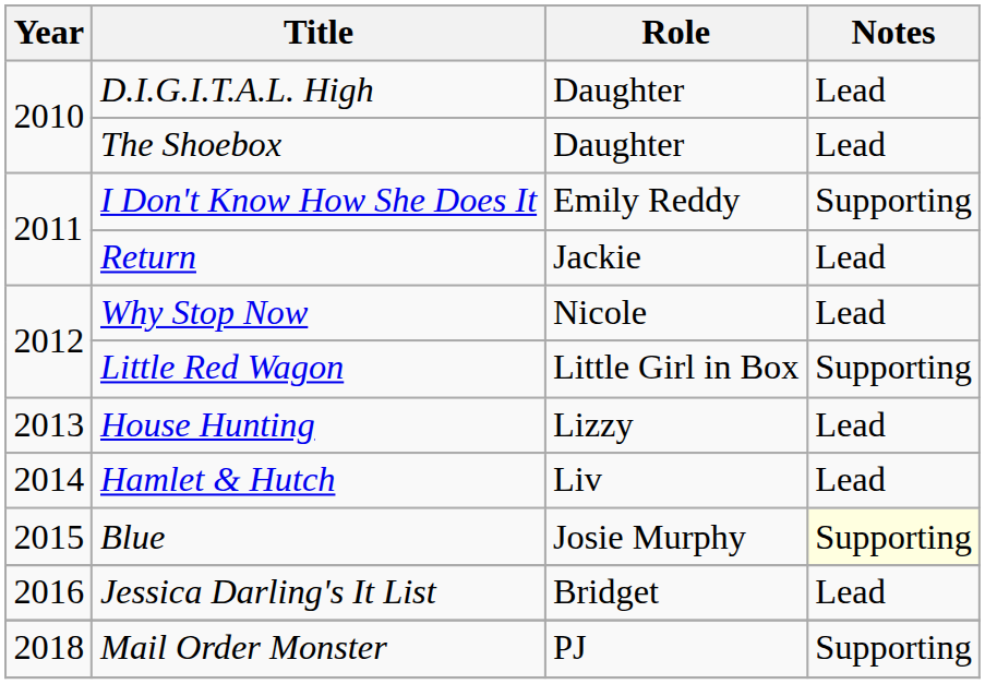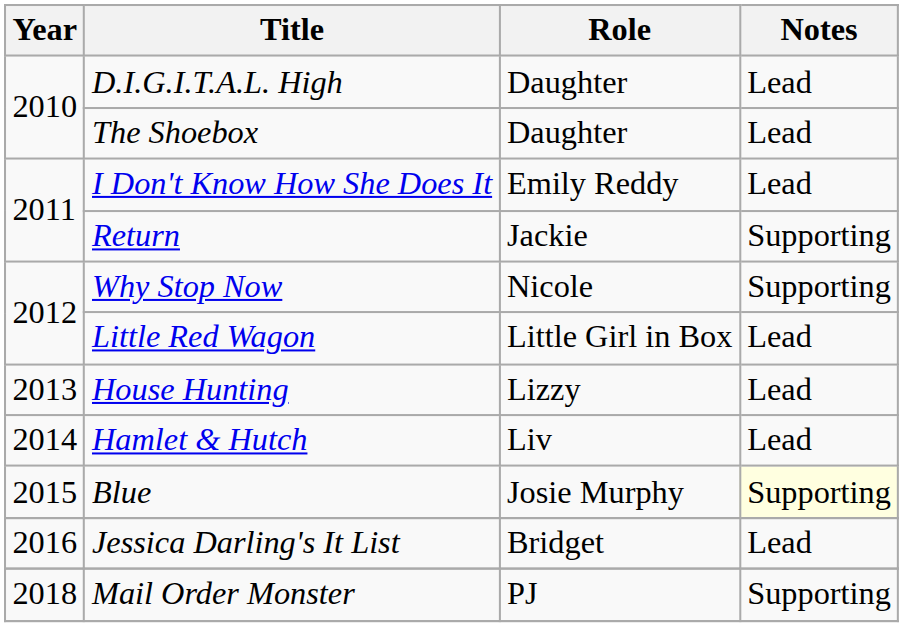 <table class="wikitable">
 <tr>
 <th>Year</th>
 <th>Title</th>
 <th>Role</th>
 <th>Notes</th>
 </tr>
 <tr>
 <td rowspan=2>2010</td>
 <td><em>D.I.G.I.T.A.L. High</em></td>
 <td>Daughter</td>
 <td>Lead</td>
 </tr>
 <tr>
 <td><em>The Shoebox</em></td>
 <td>Daughter</td>
 <td>Lead</td>
 </tr>
 <tr>
 <td rowspan="2">2011</td>
 <td><em><a href='#'>I Don't Know How She Does It</a></em></td>
 <td>Emily Reddy</td>
-<td>Supporting</td>
+<td>Lead</td>
 </tr>
 <tr>
 <td><em><a href='#'>Return</a></em></td>
 <td>Jackie</td>
-<td>Lead</td>
+<td>Supporting</td>
 </tr>
 <tr>
 <td rowspan=2>2012</td>
 <td><em><a href='#'>Why Stop Now</a></em></td>
 <td>Nicole</td>
-<td>Lead</td>
+<td>Supporting</td>
 </tr>
 <tr>
 <td><em><a href='#'>Little Red Wagon</a></em></td>
 <td>Little Girl in Box</td>
-<td>Supporting</td>
+<td>Lead</td>
 </tr>
 <tr>
 <td rowspan=1>2013</td>
 <td><em><a href='#'>House Hunting</a></em></td>
 <td>Lizzy</td>
 <td>Lead</td>
 </tr>
 <tr>
 <td rowspan=1>2014</td>
 <td><em><a href='#'>Hamlet & Hutch</a></em></td>
 <td>Liv</td>
 <td>Lead</td>
 </tr>
 <tr>
 <td rowspan=1>2015</td>
 <td><em>Blue</em></td>
 <td>Josie Murphy</td>
 <td style="background: lightyellow;">Supporting</td>
 </tr>
 <tr>
 </tr>
 <tr>
 <td rowspan=1>2016</td>
 <td><em>Jessica Darling's It List</em></td>
 <td>Bridget</td>
 <td>Lead</td>
 </tr>
 <tr>
 </tr>
 <tr>
 <td rowspan=1>2018</td>
 <td><em>Mail Order Monster</em></td>
 <td>PJ</td>
 <td>Supporting</td>
 </tr>
 <tr>
 </tr>
 </table>
